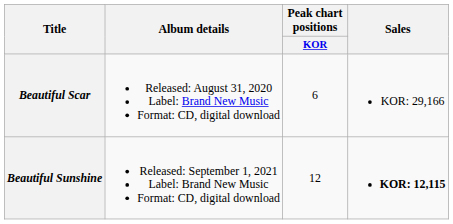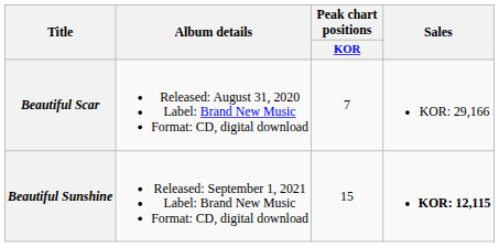 <table class="wikitable plainrowheaders" style="text-align:center;">
 <tr>
 <th scope="col" rowspan="2">Title</th>
 <th scope="col" rowspan="2">Album details</th>
 <th scope="col" colspan="1" style="width:5em;">Peak chart positions</th>
 <th scope="col" rowspan="2">Sales</th>
 </tr>
 <tr>
 <th scope="col" style="width:2.8em;font-size:90%;"><a href='#'>KOR</a><br></th>
 </tr>
 <tr>
 <th scope="row"><em>Beautiful Scar</em></th>
 <td><br><ul><li>Released: August 31, 2020</li><li>Label: <a href='#'>Brand New Music</a></li><li>Format: CD, digital download</li></ul></td>
-<td>6</td>
+<td>7</td>
 <td><br><ul><li>KOR: 29,166</li></ul></td>
 </tr>
 <tr>
 <th scope="row"><em>Beautiful Sunshine</em></th>
 <td><br><ul><li>Released: September 1, 2021</li><li>Label: Brand New Music</li><li>Format: CD, digital download</li></ul></td>
-<td>12</td>
+<td>15</td>
 <td><strong><br><ul><li>KOR: 12,115</li></ul></strong></td>
 </tr>
 </table>
